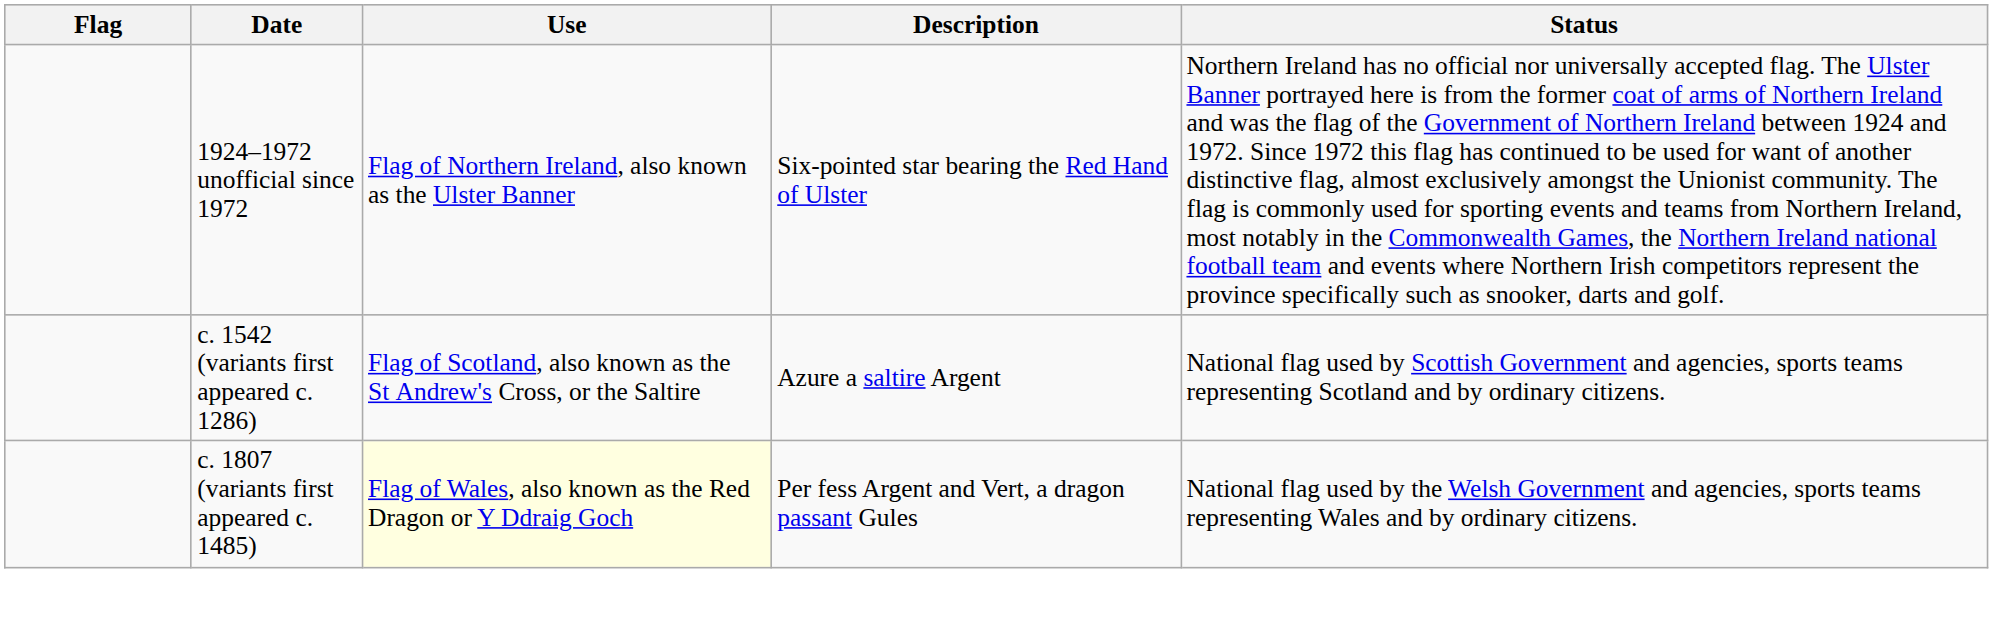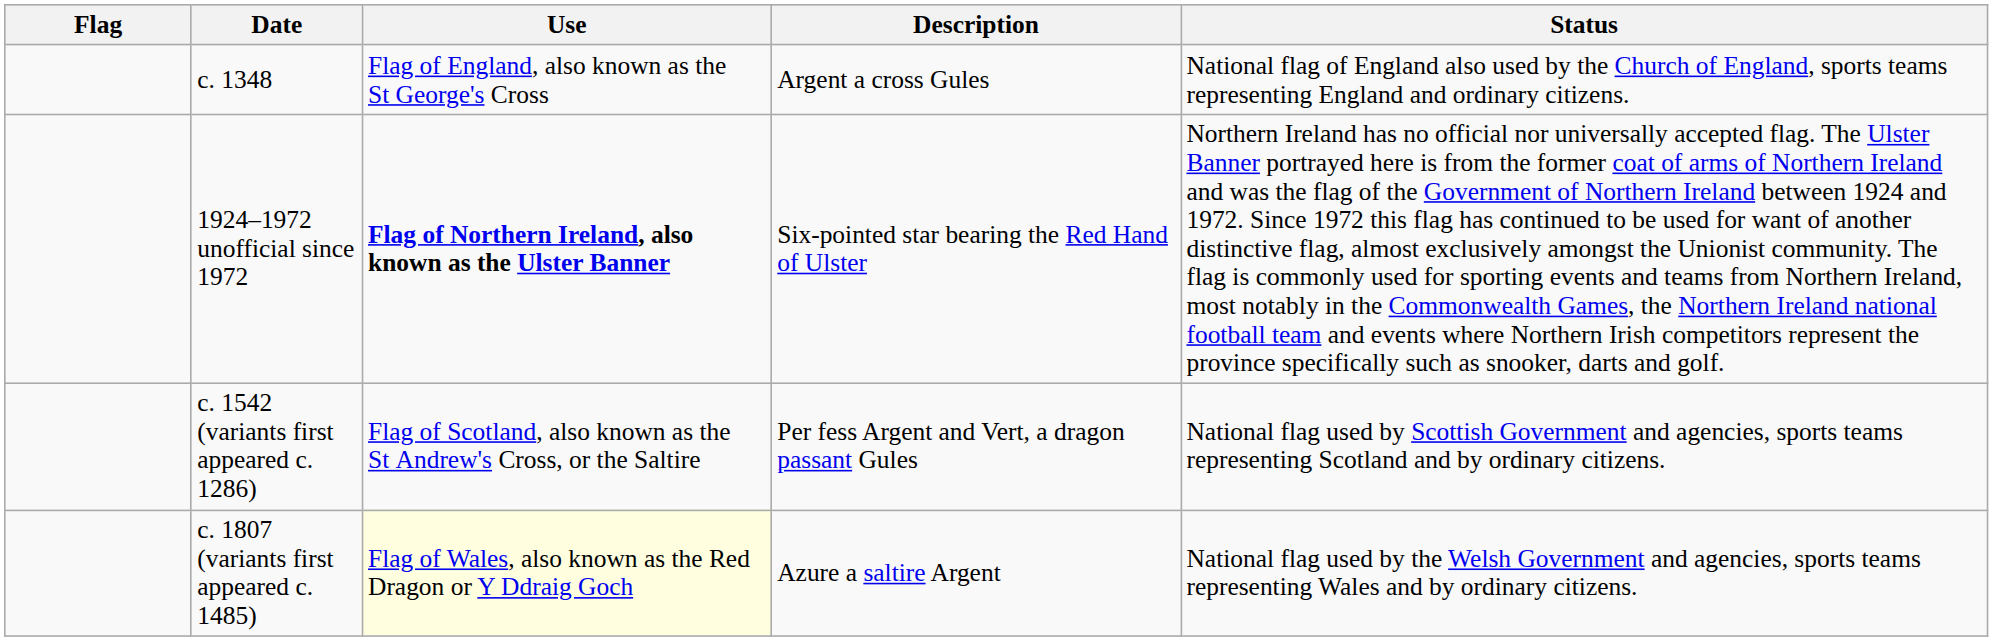 <table class="wikitable">
 <tr>
 <th style="width:110px;">Flag</th>
 <th width="100px">Date</th>
 <th style="width:250px;">Use</th>
 <th style="width:250px;">Description</th>
 <th>Status</th>
 </tr>
 <tr>
 <td></td>
+<td>c. 1348</td>
+<td><a href='#'>Flag of England</a>, also known as the <a href='#'>St George's</a> Cross</td>
+<td>Argent a cross Gules</td>
+<td>National flag of England also used by the <a href='#'>Church of England</a>, sports teams representing England and ordinary citizens.</td>
+</tr>
+<tr>
+<td></td>
 <td>1924–1972<br>unofficial since 1972</td>
-<td><a href='#'>Flag of Northern Ireland</a>, also known as the <a href='#'>Ulster Banner</a></td>
+<td><strong><a href='#'>Flag of Northern Ireland</a>, also known as the <a href='#'>Ulster Banner</a></strong></td>
 <td>Six-pointed star bearing the <a href='#'>Red Hand of Ulster</a></td>
 <td>Northern Ireland has no official nor universally accepted flag. The <a href='#'>Ulster Banner</a> portrayed here is from the former <a href='#'>coat of arms of Northern Ireland</a> and was the flag of the <a href='#'>Government of Northern Ireland</a> between 1924 and 1972. Since 1972 this flag has continued to be used for want of another distinctive flag, almost exclusively amongst the Unionist community. The flag is commonly used for sporting events and teams from Northern Ireland, most notably in the <a href='#'>Commonwealth Games</a>, the <a href='#'>Northern Ireland national football team</a> and events where Northern Irish competitors represent the province specifically such as snooker, darts and golf.</td>
 </tr>
 <tr>
 <td></td>
 <td>c. 1542<br>(variants first appeared c. 1286)</td>
 <td><a href='#'>Flag of Scotland</a>, also known as the <a href='#'>St Andrew's</a> Cross, or the Saltire</td>
-<td>Azure a <a href='#'>saltire</a> Argent</td>
+<td>Per fess Argent and Vert, a dragon <a href='#'>passant</a> Gules</td>
 <td>National flag used by <a href='#'>Scottish Government</a> and agencies, sports teams representing Scotland and by ordinary citizens.</td>
 </tr>
 <tr>
 <td></td>
 <td>c. 1807<br>(variants first appeared c. 1485)</td>
 <td style="background: lightyellow;"><a href='#'>Flag of Wales</a>, also known as the Red Dragon or <a href='#'>Y Ddraig Goch</a></td>
-<td>Per fess Argent and Vert, a dragon <a href='#'>passant</a> Gules</td>
+<td>Azure a <a href='#'>saltire</a> Argent</td>
 <td>National flag used by the <a href='#'>Welsh Government</a> and agencies, sports teams representing Wales and by ordinary citizens.</td>
 </tr>
 </table>
